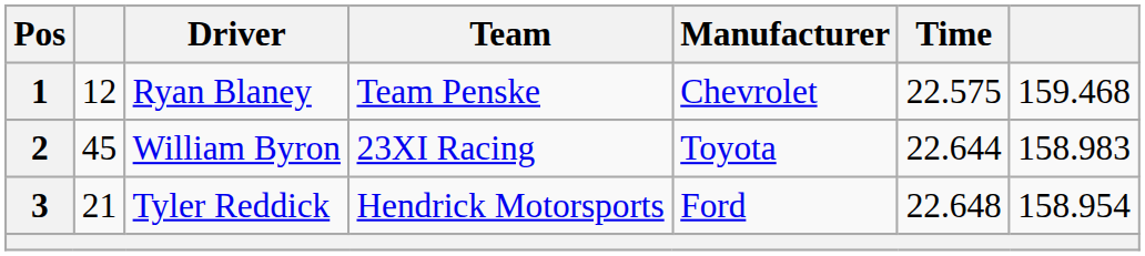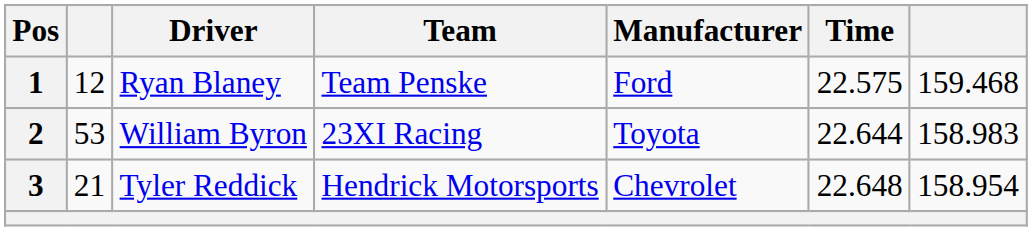 <table class="wikitable" style="font-size:95%">
 <tr>
 <th>Pos</th>
 <th></th>
 <th>Driver</th>
 <th>Team</th>
 <th>Manufacturer</th>
 <th>Time</th>
 <th></th>
 </tr>
 <tr>
 <th>1</th>
 <td>12</td>
 <td><a href='#'>Ryan Blaney</a></td>
 <td><a href='#'>Team Penske</a></td>
-<td><a href='#'>Chevrolet</a></td>
+<td><a href='#'>Ford</a></td>
 <td>22.575</td>
 <td>159.468</td>
 </tr>
 <tr>
 <th>2</th>
-<td>45</td>
+<td>53</td>
 <td><a href='#'>William Byron</a></td>
 <td><a href='#'>23XI Racing</a></td>
 <td><a href='#'>Toyota</a></td>
 <td>22.644</td>
 <td>158.983</td>
 </tr>
 <tr>
 <th>3</th>
 <td>21</td>
 <td><a href='#'>Tyler Reddick</a></td>
 <td><a href='#'>Hendrick Motorsports</a></td>
-<td><a href='#'>Ford</a></td>
+<td><a href='#'>Chevrolet</a></td>
 <td>22.648</td>
 <td>158.954</td>
 </tr>
 <tr>
 <th colspan="7"></th>
 </tr>
 </table>
